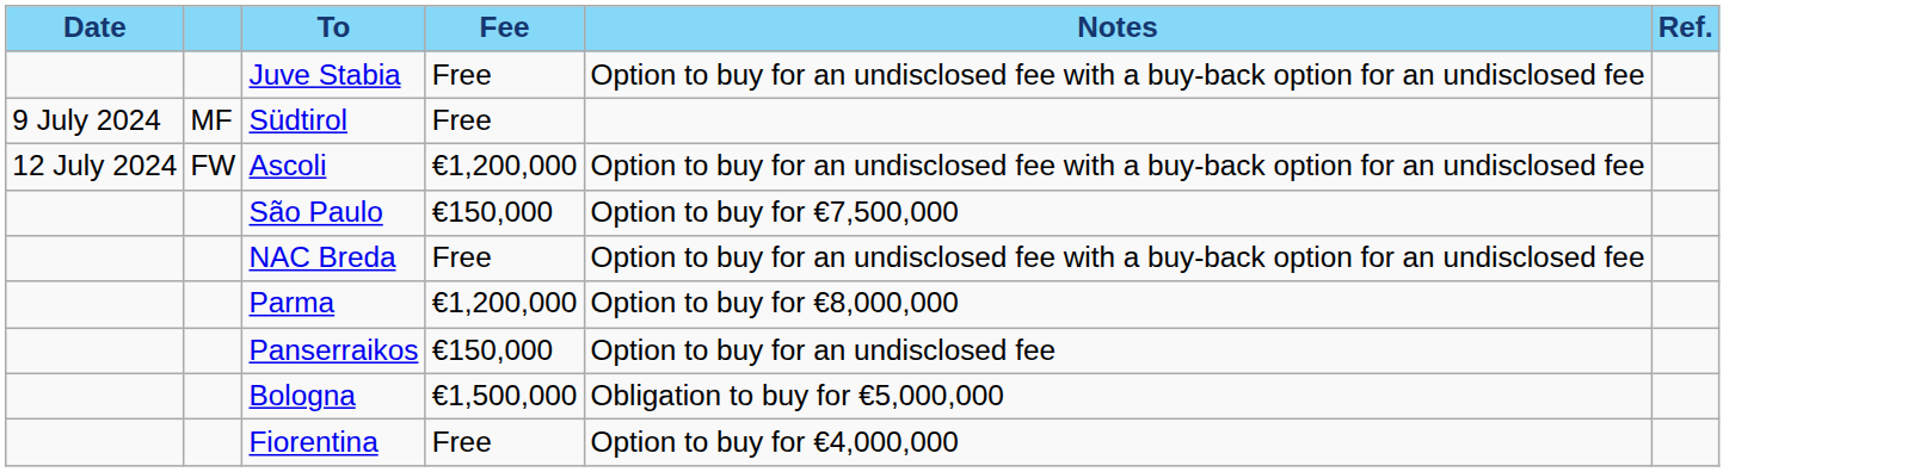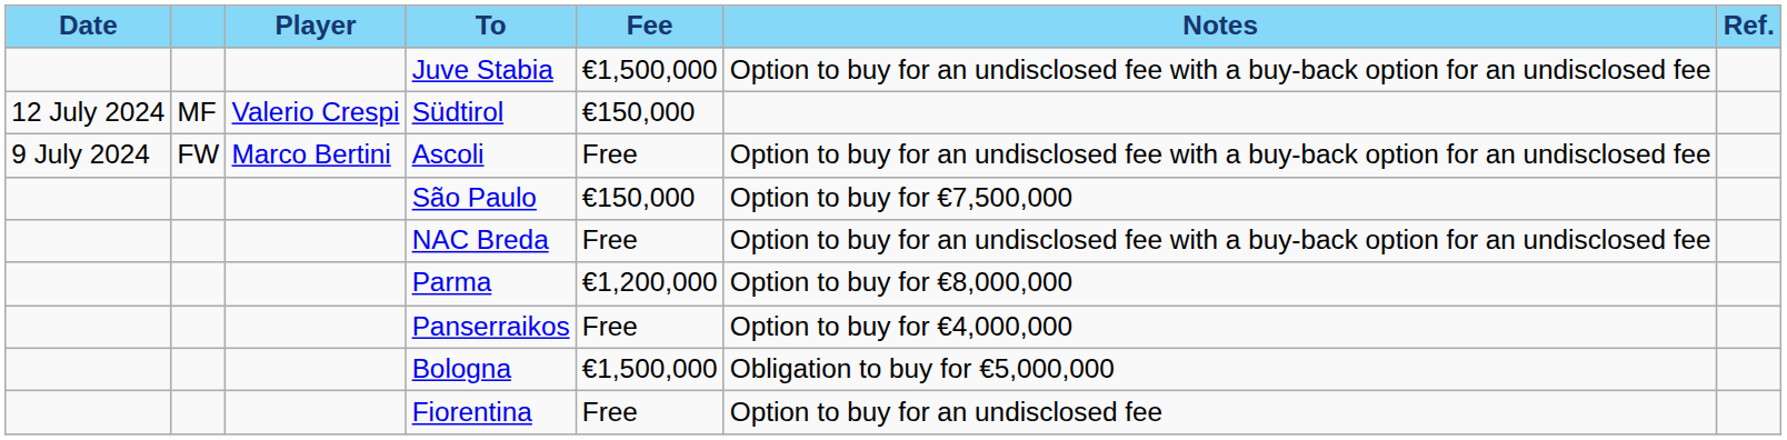 <table class="wikitable plainrowheaders">
 <tr>
 <th style="background:#85D8F8; color:#15366F; text-align:center;">Date</th>
 <th style="background:#85D8F8; color:#15366F; text-align:center;"></th>
+<th style="background:#85D8F8; color:#15366F; text-align:center;">Player</th>
 <th style="background:#85D8F8; color:#15366F; text-align:center;">To</th>
 <th style="background:#85D8F8; color:#15366F; text-align:center;">Fee</th>
 <th style="background:#85D8F8; color:#15366F; text-align:center;">Notes</th>
 <th style="background:#85D8F8; color:#15366F; text-align:center;">Ref.</th>
 </tr>
 <tr>
 <td></td>
 <td align="center"></td>
+<td></td>
 <td> <a href='#'>Juve Stabia</a></td>
+<td>€1,500,000</td>
+<td>Option to buy for an undisclosed fee with a buy-back option for an undisclosed fee</td>
+<td></td>
+</tr>
+<tr>
+<td>12 July 2024</td>
+<td>MF</td>
+<td> <a href='#'>Valerio Crespi</a></td>
+<td> <a href='#'>Südtirol</a></td>
+<td>€150,000</td>
+<td></td>
+<td></td>
+</tr>
+<tr>
+<td>9 July 2024</td>
+<td>FW</td>
+<td> <a href='#'>Marco Bertini</a></td>
+<td> <a href='#'>Ascoli</a></td>
 <td>Free</td>
 <td>Option to buy for an undisclosed fee with a buy-back option for an undisclosed fee</td>
 <td></td>
 </tr>
 <tr>
-<td>9 July 2024</td>
-<td>MF</td>
-<td> <a href='#'>Südtirol</a></td>
-<td>Free</td>
 <td></td>
-<td></td>
-</tr>
-<tr>
-<td>12 July 2024</td>
-<td>FW</td>
-<td> <a href='#'>Ascoli</a></td>
-<td>€1,200,000</td>
-<td>Option to buy for an undisclosed fee with a buy-back option for an undisclosed fee</td>
-<td></td>
-</tr>
-<tr>
 <td></td>
 <td></td>
 <td> <a href='#'>São Paulo</a></td>
 <td>€150,000</td>
 <td>Option to buy for €7,500,000</td>
 <td></td>
 </tr>
 <tr>
 <td></td>
 <td></td>
+<td></td>
 <td> <a href='#'>NAC Breda</a></td>
 <td>Free</td>
 <td>Option to buy for an undisclosed fee with a buy-back option for an undisclosed fee</td>
 <td></td>
 </tr>
 <tr>
+<td></td>
 <td></td>
 <td></td>
 <td> <a href='#'>Parma</a></td>
 <td>€1,200,000</td>
 <td>Option to buy for €8,000,000</td>
 <td></td>
 </tr>
 <tr>
 <td></td>
 <td></td>
+<td></td>
 <td> <a href='#'>Panserraikos</a></td>
-<td>€150,000</td>
-<td>Option to buy for an undisclosed fee</td>
+<td>Free</td>
+<td>Option to buy for €4,000,000</td>
 <td></td>
 </tr>
 <tr>
+<td></td>
 <td></td>
 <td></td>
 <td> <a href='#'>Bologna</a></td>
 <td>€1,500,000</td>
 <td>Obligation to buy for €5,000,000</td>
 <td></td>
 </tr>
 <tr>
 <td></td>
 <td></td>
+<td></td>
 <td> <a href='#'>Fiorentina</a></td>
 <td>Free</td>
-<td>Option to buy for €4,000,000</td>
+<td>Option to buy for an undisclosed fee</td>
 <td></td>
 </tr>
 </table>
